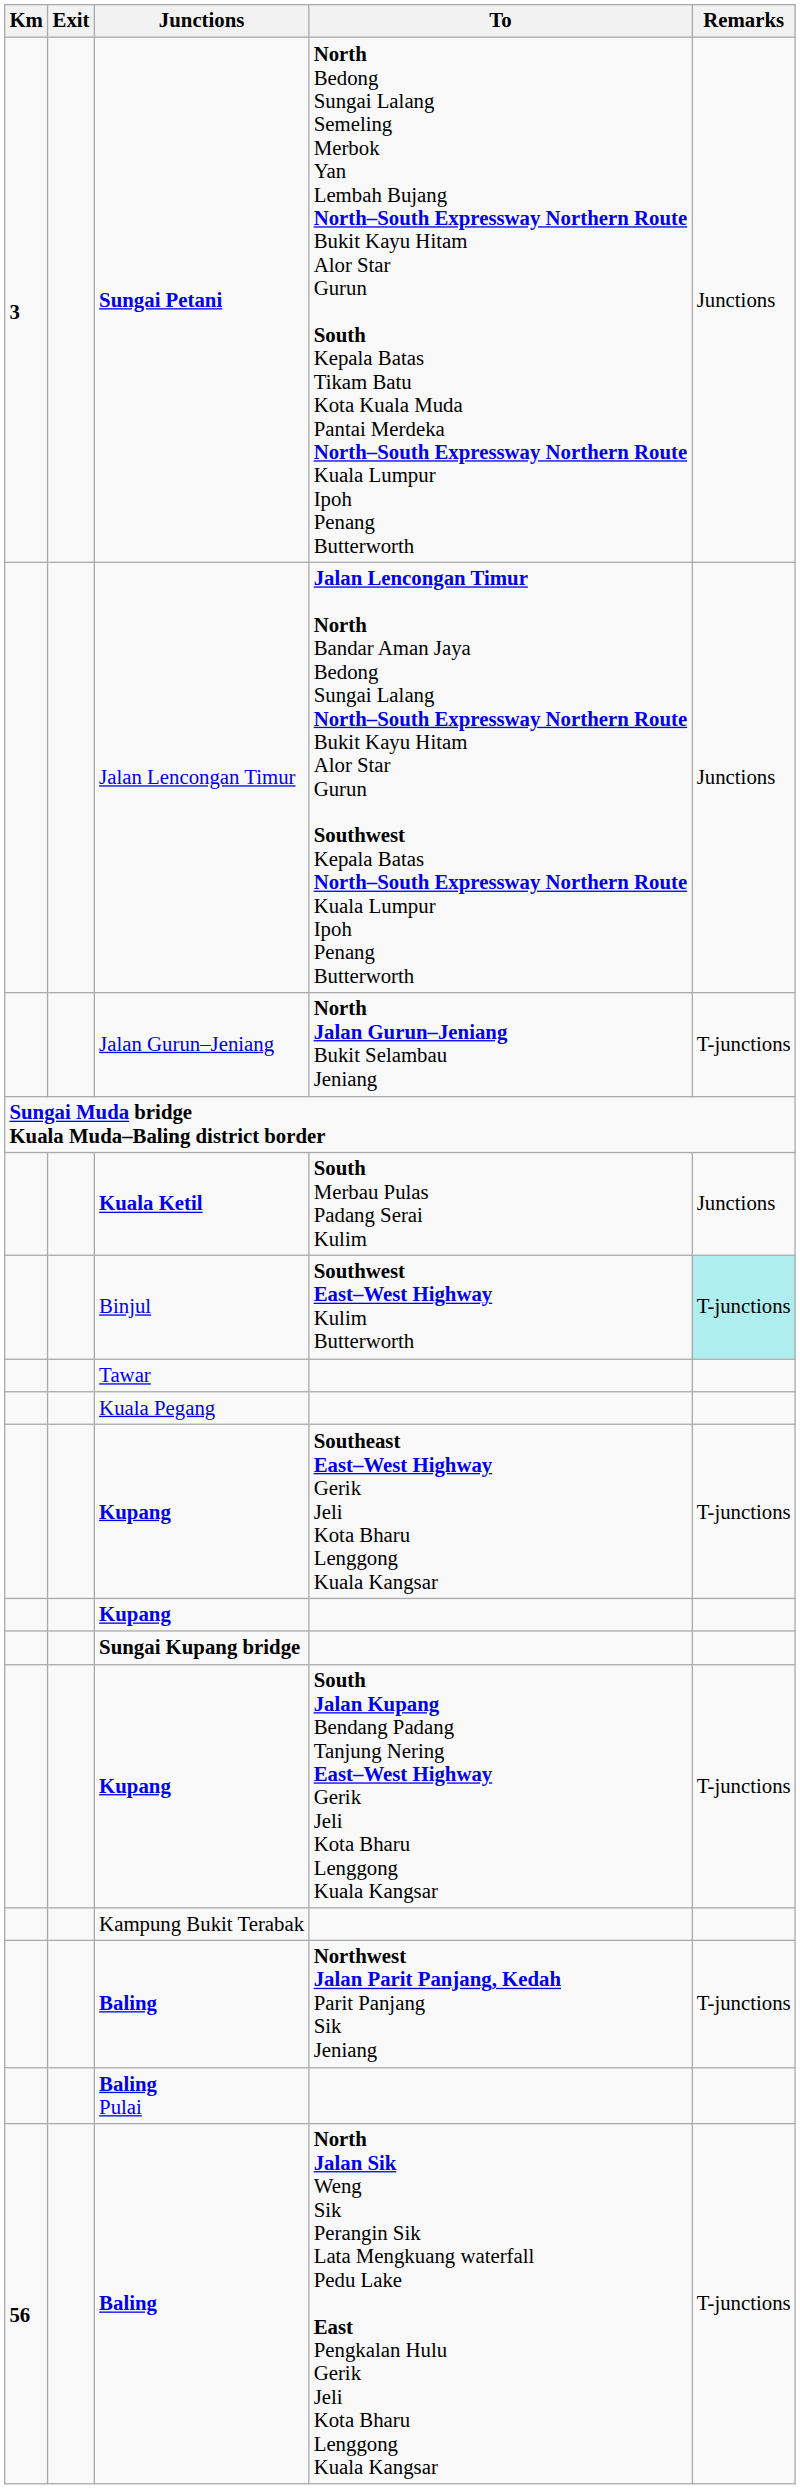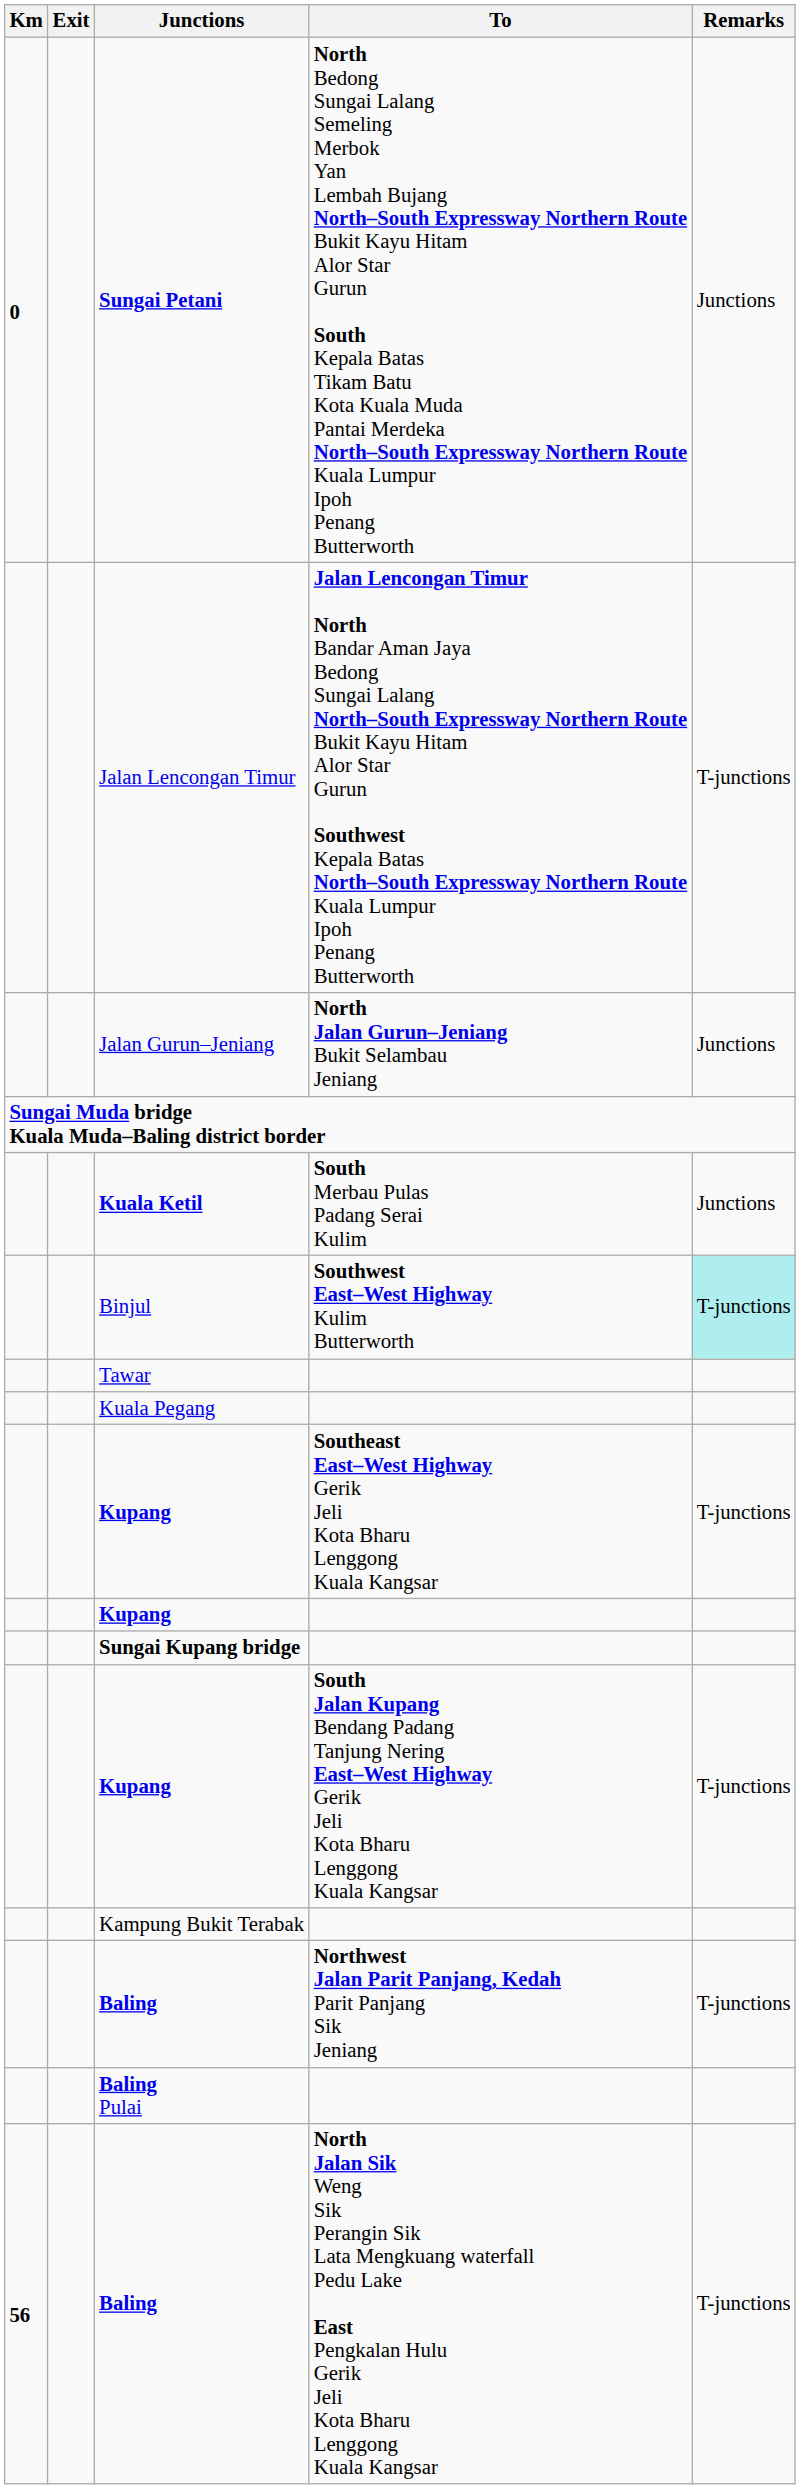 <table class="wikitable">
 <tr>
 <th>Km</th>
 <th>Exit</th>
 <th>Junctions</th>
 <th>To</th>
 <th>Remarks</th>
 </tr>
 <tr>
-<td><br><strong>3</strong></td>
+<td><br><strong>0</strong></td>
 <td></td>
 <td><strong><a href='#'>Sungai Petani</a></strong></td>
 <td><strong>North</strong><br> Bedong<br> Sungai Lalang<br> Semeling<br> Merbok<br> Yan<br> Lembah Bujang<br>  <strong><a href='#'>North–South Expressway Northern Route</a></strong><br>Bukit Kayu Hitam<br>Alor Star<br>Gurun<br><br><strong>South</strong><br> Kepala Batas<br> Tikam Batu<br> Kota Kuala Muda<br> Pantai Merdeka<br>  <strong><a href='#'>North–South Expressway Northern Route</a></strong><br>Kuala Lumpur<br>Ipoh<br>Penang<br>Butterworth</td>
 <td>Junctions</td>
 </tr>
 <tr>
 <td></td>
 <td></td>
 <td><a href='#'>Jalan Lencongan Timur</a></td>
 <td> <strong><a href='#'>Jalan Lencongan Timur</a></strong><br><br><strong>North</strong><br>Bandar Aman Jaya<br> Bedong<br> Sungai Lalang<br>  <strong><a href='#'>North–South Expressway Northern Route</a></strong><br>Bukit Kayu Hitam<br>Alor Star<br>Gurun<br><br><strong>Southwest</strong><br> Kepala Batas<br>  <strong><a href='#'>North–South Expressway Northern Route</a></strong><br>Kuala Lumpur<br>Ipoh<br>Penang<br>Butterworth</td>
-<td>Junctions</td>
+<td>T-junctions</td>
 </tr>
 <tr>
 <td></td>
 <td></td>
 <td><a href='#'>Jalan Gurun–Jeniang</a></td>
 <td><strong>North</strong><br> <strong><a href='#'>Jalan Gurun–Jeniang</a></strong><br>Bukit Selambau<br>Jeniang</td>
-<td>T-junctions</td>
+<td>Junctions</td>
 </tr>
 <tr>
 <td style="width:600px" colspan="6" style="text-align:center; background:blue;"><strong><span><a href='#'>Sungai Muda</a> bridge<br>Kuala Muda–Baling district border</span></strong></td>
 </tr>
 <tr>
 <td></td>
 <td></td>
 <td><strong><a href='#'>Kuala Ketil</a></strong></td>
 <td><strong>South</strong><br> Merbau Pulas<br> Padang Serai<br> Kulim</td>
 <td>Junctions</td>
 </tr>
 <tr>
 <td></td>
 <td></td>
 <td><a href='#'>Binjul</a></td>
 <td><strong>Southwest</strong><br>  <strong><a href='#'>East–West Highway</a></strong><br>Kulim<br>Butterworth</td>
 <td style="background: paleturquoise;">T-junctions</td>
 </tr>
 <tr>
 <td></td>
 <td></td>
 <td><a href='#'>Tawar</a></td>
 <td></td>
 <td></td>
 </tr>
 <tr>
 <td></td>
 <td></td>
 <td><a href='#'>Kuala Pegang</a></td>
 <td></td>
 <td></td>
 </tr>
 <tr>
 <td></td>
 <td></td>
 <td><strong><a href='#'>Kupang</a></strong></td>
 <td><strong>Southeast</strong><br>  <strong><a href='#'>East–West Highway</a></strong><br>  Gerik<br>  Jeli<br> Kota Bharu<br> Lenggong<br> Kuala Kangsar</td>
 <td>T-junctions</td>
 </tr>
 <tr>
 <td></td>
 <td></td>
 <td><strong><a href='#'>Kupang</a></strong></td>
 <td></td>
 <td></td>
 </tr>
 <tr>
 <td></td>
 <td></td>
 <td><strong>Sungai Kupang bridge</strong></td>
 <td></td>
 <td></td>
 </tr>
 <tr>
 <td></td>
 <td></td>
 <td><strong><a href='#'>Kupang</a></strong></td>
 <td><strong>South</strong><br> <strong><a href='#'>Jalan Kupang</a></strong><br>Bendang Padang<br>Tanjung Nering<br>  <strong><a href='#'>East–West Highway</a></strong><br>  Gerik<br>  Jeli<br> Kota Bharu<br> Lenggong<br> Kuala Kangsar</td>
 <td>T-junctions</td>
 </tr>
 <tr>
 <td></td>
 <td></td>
 <td>Kampung Bukit Terabak</td>
 <td></td>
 <td></td>
 </tr>
 <tr>
 <td></td>
 <td></td>
 <td><strong><a href='#'>Baling</a></strong></td>
 <td><strong>Northwest</strong><br> <strong><a href='#'>Jalan Parit Panjang, Kedah</a></strong><br>Parit Panjang<br>Sik<br>Jeniang</td>
 <td>T-junctions</td>
 </tr>
 <tr>
 <td></td>
 <td></td>
 <td><strong><a href='#'>Baling</a></strong><br><a href='#'>Pulai</a></td>
 <td></td>
 <td></td>
 </tr>
 <tr>
 <td><br><strong>56</strong></td>
 <td></td>
 <td><strong><a href='#'>Baling</a></strong></td>
 <td><strong>North</strong><br> <strong><a href='#'>Jalan Sik</a></strong><br>Weng<br>Sik<br>Perangin Sik<br>Lata Mengkuang waterfall<br>Pedu Lake<br><br><strong>East</strong><br> Pengkalan Hulu<br> Gerik<br>  Jeli<br> Kota Bharu<br> Lenggong<br> Kuala Kangsar</td>
 <td>T-junctions</td>
 </tr>
 </table>
